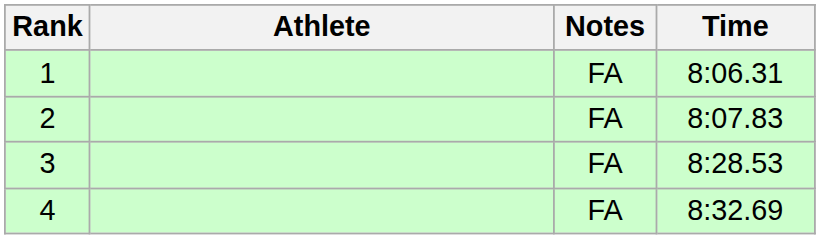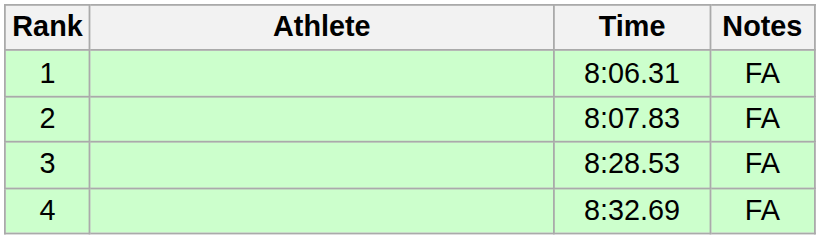 <table class=wikitable style="text-align:center">
 <tr>
 <th width=40>Rank</th>
 <th width=250>Athlete</th>
+<th width=80>Time</th>
 <th width=50>Notes</th>
-<th width=80>Time</th>
 </tr>
 <tr bgcolor=ccffcc>
 <td>1</td>
 <td align=left></td>
+<td>8:06.31</td>
 <td>FA</td>
-<td>8:06.31</td>
 </tr>
 <tr bgcolor=ccffcc>
 <td>2</td>
 <td align=left></td>
+<td>8:07.83</td>
 <td>FA</td>
-<td>8:07.83</td>
 </tr>
 <tr bgcolor=ccffcc>
 <td>3</td>
 <td align=left></td>
+<td>8:28.53</td>
 <td>FA</td>
-<td>8:28.53</td>
 </tr>
 <tr bgcolor=ccffcc>
 <td>4</td>
 <td align=left></td>
+<td>8:32.69</td>
 <td>FA</td>
-<td>8:32.69</td>
 </tr>
 </table>
